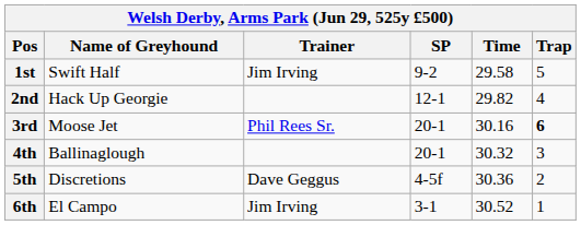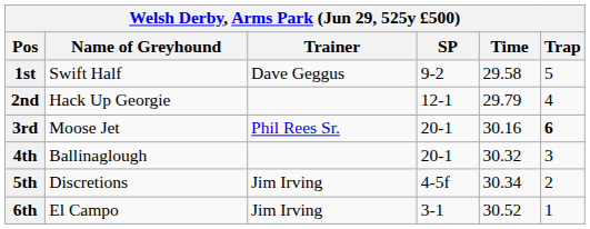 <table class="wikitable">
 <tr>
 <th colspan="6"><a href='#'>Welsh Derby</a>, <a href='#'>Arms Park</a> (Jun 29, 525y £500)</th>
 </tr>
 <tr>
 <th width=30>Pos</th>
 <th width=180>Name of Greyhound</th>
 <th width=150>Trainer</th>
 <th width=50>SP</th>
 <th width=50>Time</th>
 <th width=30>Trap</th>
 </tr>
 <tr>
 <th>1st</th>
 <td>Swift Half</td>
-<td>Jim Irving</td>
+<td>Dave Geggus</td>
 <td>9-2</td>
 <td>29.58</td>
 <td>5</td>
 </tr>
 <tr>
 <th>2nd</th>
 <td>Hack Up Georgie</td>
 <td></td>
 <td>12-1</td>
-<td>29.82</td>
+<td>29.79</td>
 <td>4</td>
 </tr>
 <tr>
 <th>3rd</th>
 <td>Moose Jet</td>
 <td><a href='#'>Phil Rees Sr.</a></td>
 <td>20-1</td>
 <td>30.16</td>
 <td><strong>6</strong></td>
 </tr>
 <tr>
 <th>4th</th>
 <td>Ballinaglough</td>
 <td></td>
 <td>20-1</td>
 <td>30.32</td>
 <td>3</td>
 </tr>
 <tr>
 <th>5th</th>
 <td>Discretions</td>
-<td>Dave Geggus</td>
+<td>Jim Irving</td>
 <td>4-5f</td>
-<td>30.36</td>
+<td>30.34</td>
 <td>2</td>
 </tr>
 <tr>
 <th>6th</th>
 <td>El Campo</td>
 <td>Jim Irving</td>
 <td>3-1</td>
 <td>30.52</td>
 <td>1</td>
 </tr>
 </table>
